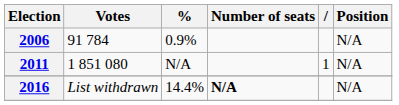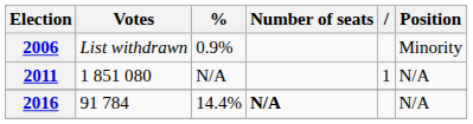 <table class="wikitable">
 <tr>
 <th>Election</th>
 <th><strong>Votes</strong></th>
 <th><strong>%</strong></th>
 <th>Number of seats</th>
 <th>/</th>
 <th>Position</th>
 </tr>
 <tr>
 <th><a href='#'>2006</a></th>
-<td>91 784</td>
+<td><em>List withdrawn</em></td>
 <td>0.9% </td>
 <td></td>
 <td></td>
-<td>N/A</td>
+<td>Minority</td>
 </tr>
 <tr>
 <th><a href='#'>2011</a></th>
 <td>1 851 080</td>
 <td>N/A</td>
 <td></td>
 <td> 1</td>
 <td>N/A</td>
 </tr>
 <tr>
 </tr>
 <tr>
 <th><a href='#'>2016</a></th>
-<td><em>List withdrawn</em></td>
+<td>91 784</td>
 <td>14.4% </td>
 <td><strong>N/A</strong></td>
 <td></td>
 <td>N/A</td>
 </tr>
 <tr>
 </tr>
 </table>
